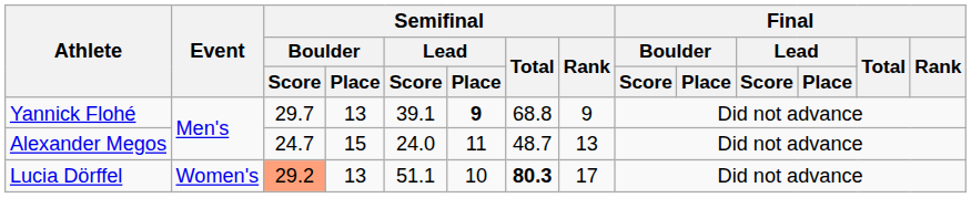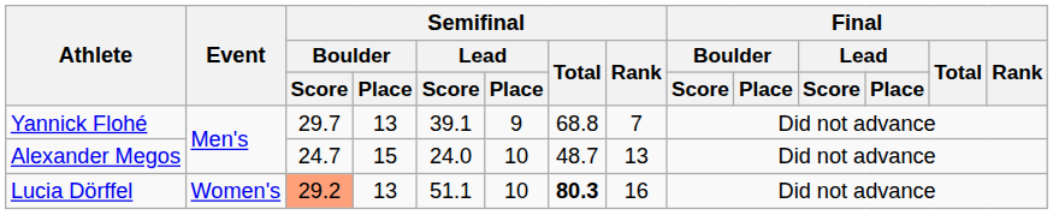 <table class="wikitable" style="font-size:90%">
 <tr>
 <th rowspan="3">Athlete</th>
 <th rowspan="3">Event</th>
 <th colspan="6">Semifinal</th>
 <th colspan="6">Final</th>
 </tr>
 <tr style="font-size: 95%">
 <th colspan="2">Boulder</th>
 <th colspan="2">Lead</th>
 <th rowspan="2">Total</th>
 <th rowspan="2">Rank</th>
 <th colspan="2">Boulder</th>
 <th colspan="2">Lead</th>
 <th rowspan="2">Total</th>
 <th rowspan="2">Rank</th>
 </tr>
 <tr style="font-size: 95%">
 <th>Score</th>
 <th>Place</th>
 <th>Score</th>
 <th>Place</th>
 <th>Score</th>
 <th>Place</th>
 <th>Score</th>
 <th>Place</th>
 </tr>
 <tr align="center">
 <td align="left"><a href='#'>Yannick Flohé</a></td>
 <td align="left" rowspan=2><a href='#'>Men's</a></td>
 <td>29.7</td>
 <td>13</td>
 <td>39.1</td>
-<td><strong>9</strong></td>
+<td>9</td>
 <td>68.8</td>
-<td>9</td>
+<td>7</td>
 <td colspan=6>Did not advance</td>
 </tr>
 <tr align="center">
 <td align="left"><a href='#'>Alexander Megos</a></td>
 <td>24.7</td>
 <td>15</td>
 <td>24.0</td>
-<td>11</td>
+<td>10</td>
 <td>48.7</td>
 <td>13</td>
 <td colspan=6>Did not advance</td>
 </tr>
 <tr align="center">
 <td align="left"><a href='#'>Lucia Dörffel</a></td>
 <td align="left"><a href='#'>Women's</a></td>
 <td style="background: lightsalmon;">29.2</td>
 <td>13</td>
 <td>51.1</td>
 <td>10</td>
 <td><strong>80.3</strong></td>
-<td>17</td>
+<td>16</td>
 <td colspan=6>Did not advance</td>
 </tr>
 </table>
